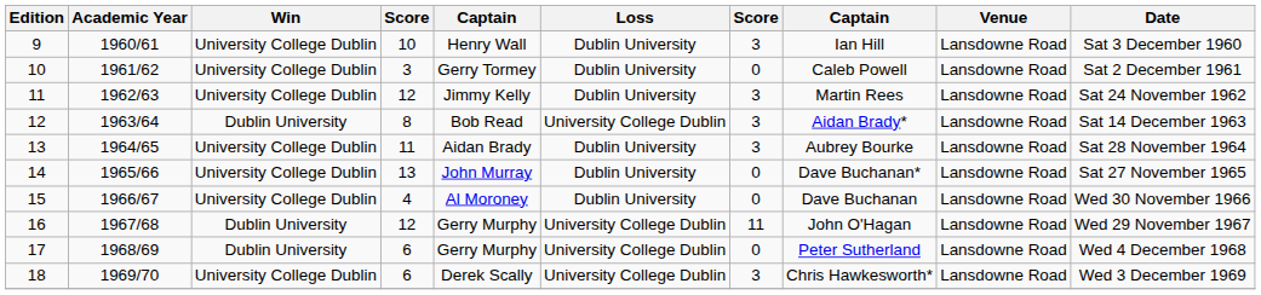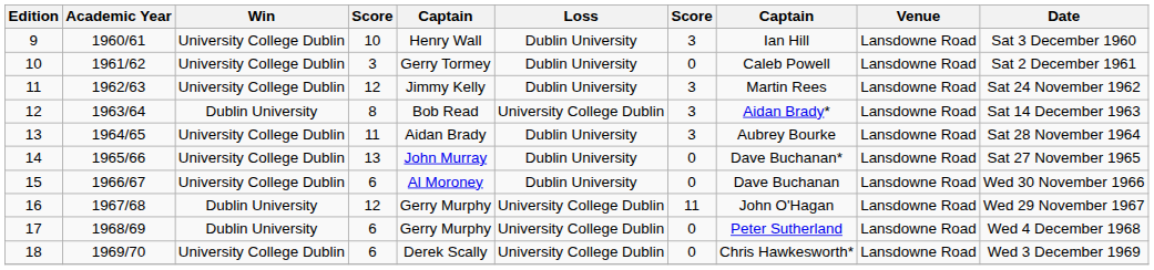 <table class="wikitable">
 <tr>
 <th>Edition</th>
 <th>Academic Year</th>
 <th>Win</th>
 <th>Score</th>
 <th>Captain</th>
 <th>Loss</th>
 <th>Score</th>
 <th>Captain</th>
 <th>Venue</th>
 <th>Date</th>
 </tr>
 <tr align="center">
 <td>9</td>
 <td>1960/61</td>
 <td>University College Dublin</td>
 <td>10</td>
 <td>Henry Wall</td>
 <td>Dublin University</td>
 <td>3</td>
 <td>Ian Hill</td>
 <td>Lansdowne Road</td>
 <td>Sat 3 December 1960</td>
 </tr>
 <tr align="center">
 <td>10</td>
 <td>1961/62</td>
 <td>University College Dublin</td>
 <td>3</td>
 <td>Gerry Tormey</td>
 <td>Dublin University</td>
 <td>0</td>
 <td>Caleb Powell</td>
 <td>Lansdowne Road</td>
 <td>Sat 2 December 1961</td>
 </tr>
 <tr align="center">
 <td>11</td>
 <td>1962/63</td>
 <td>University College Dublin</td>
 <td>12</td>
 <td>Jimmy Kelly</td>
 <td>Dublin University</td>
 <td>3</td>
 <td>Martin Rees</td>
 <td>Lansdowne Road</td>
 <td>Sat 24 November 1962</td>
 </tr>
 <tr align="center">
 <td>12</td>
 <td>1963/64</td>
 <td>Dublin University</td>
 <td>8</td>
 <td>Bob Read</td>
 <td>University College Dublin</td>
 <td>3</td>
 <td><a href='#'>Aidan Brady</a>*</td>
 <td>Lansdowne Road</td>
 <td>Sat 14 December 1963</td>
 </tr>
 <tr align="center">
 <td>13</td>
 <td>1964/65</td>
 <td>University College Dublin</td>
 <td>11</td>
 <td>Aidan Brady</td>
 <td>Dublin University</td>
 <td>3</td>
 <td>Aubrey Bourke</td>
 <td>Lansdowne Road</td>
 <td>Sat 28 November 1964</td>
 </tr>
 <tr align="center">
 <td>14</td>
 <td>1965/66</td>
 <td>University College Dublin</td>
 <td>13</td>
 <td><a href='#'>John Murray</a></td>
 <td>Dublin University</td>
 <td>0</td>
 <td>Dave Buchanan*</td>
 <td>Lansdowne Road</td>
 <td>Sat 27 November 1965</td>
 </tr>
 <tr align="center">
 <td>15</td>
 <td>1966/67</td>
 <td>University College Dublin</td>
-<td>4</td>
+<td>6</td>
 <td><a href='#'>Al Moroney</a></td>
 <td>Dublin University</td>
 <td>0</td>
 <td>Dave Buchanan</td>
 <td>Lansdowne Road</td>
 <td>Wed 30 November 1966</td>
 </tr>
 <tr align="center">
 <td>16</td>
 <td>1967/68</td>
 <td>Dublin University</td>
 <td>12</td>
 <td>Gerry Murphy</td>
 <td>University College Dublin</td>
 <td>11</td>
 <td>John O'Hagan</td>
 <td>Lansdowne Road</td>
 <td>Wed 29 November 1967</td>
 </tr>
 <tr align="center">
 <td>17</td>
 <td>1968/69</td>
 <td>Dublin University</td>
 <td>6</td>
 <td>Gerry Murphy</td>
 <td>University College Dublin</td>
 <td>0</td>
 <td><a href='#'>Peter Sutherland</a></td>
 <td>Lansdowne Road</td>
 <td>Wed 4 December 1968</td>
 </tr>
 <tr align="center">
 <td>18</td>
 <td>1969/70</td>
 <td>University College Dublin</td>
 <td>6</td>
 <td>Derek Scally</td>
 <td>University College Dublin</td>
-<td>3</td>
+<td>0</td>
 <td>Chris Hawkesworth*</td>
 <td>Lansdowne Road</td>
 <td>Wed 3 December 1969</td>
 </tr>
 <tr align="center">
 </tr>
 </table>
